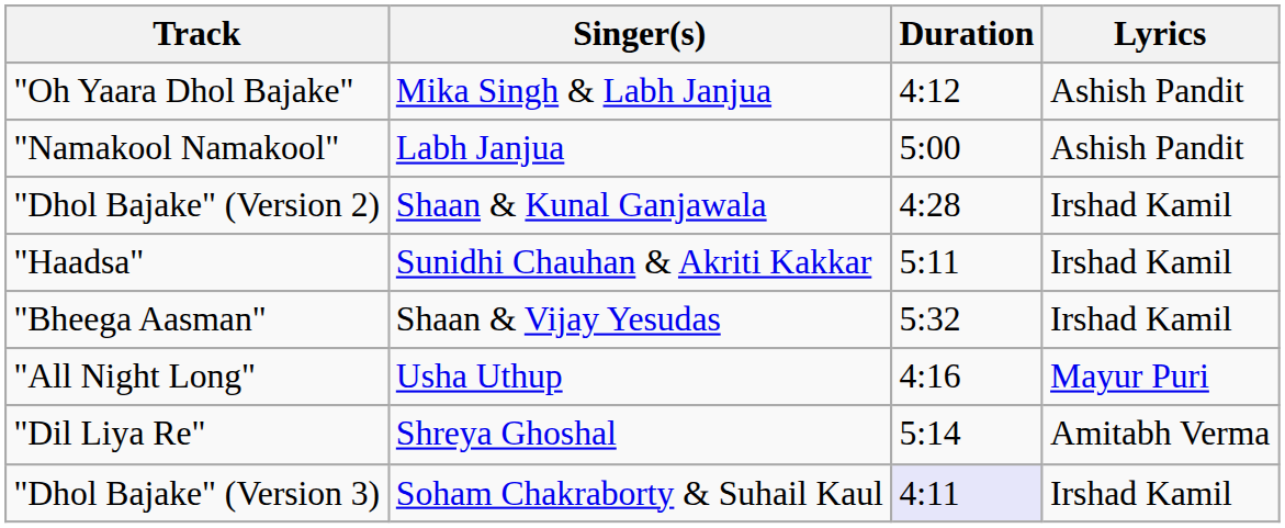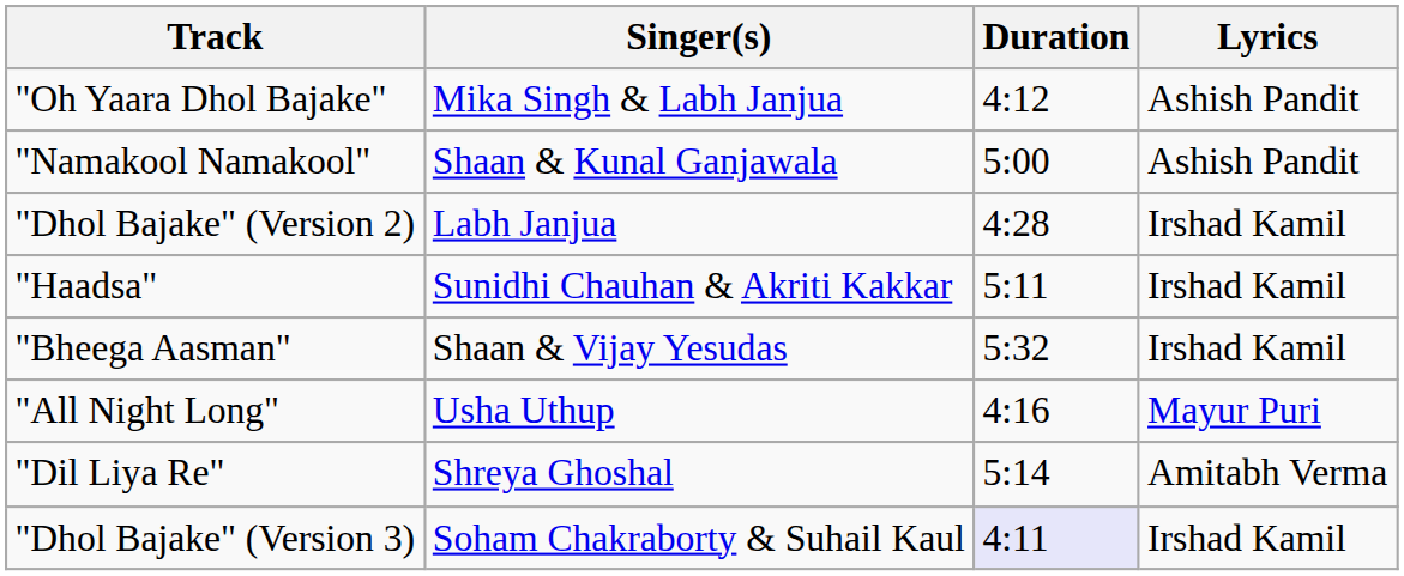 <table class="wikitable tracklist" style="font-size:95%;">
 <tr>
 <th>Track</th>
 <th>Singer(s)</th>
 <th>Duration</th>
 <th>Lyrics</th>
 </tr>
 <tr>
 <td>"Oh Yaara Dhol Bajake"</td>
 <td><a href='#'>Mika Singh</a> & <a href='#'>Labh Janjua</a></td>
 <td>4:12</td>
 <td>Ashish Pandit</td>
 </tr>
 <tr>
 <td>"Namakool Namakool"</td>
-<td><a href='#'>Labh Janjua</a></td>
+<td><a href='#'>Shaan</a> & <a href='#'>Kunal Ganjawala</a></td>
 <td>5:00</td>
 <td>Ashish Pandit</td>
 </tr>
 <tr>
 <td>"Dhol Bajake" (Version 2)</td>
-<td><a href='#'>Shaan</a> & <a href='#'>Kunal Ganjawala</a></td>
+<td><a href='#'>Labh Janjua</a></td>
 <td>4:28</td>
 <td>Irshad Kamil</td>
 </tr>
 <tr>
 <td>"Haadsa"</td>
 <td><a href='#'>Sunidhi Chauhan</a> & <a href='#'>Akriti Kakkar</a></td>
 <td>5:11</td>
 <td>Irshad Kamil</td>
 </tr>
 <tr>
 <td>"Bheega Aasman"</td>
 <td>Shaan & <a href='#'>Vijay Yesudas</a></td>
 <td>5:32</td>
 <td>Irshad Kamil</td>
 </tr>
 <tr>
 <td>"All Night Long"</td>
 <td><a href='#'>Usha Uthup</a></td>
 <td>4:16</td>
 <td><a href='#'>Mayur Puri</a></td>
 </tr>
 <tr>
 <td>"Dil Liya Re"</td>
 <td><a href='#'>Shreya Ghoshal</a></td>
 <td>5:14</td>
 <td>Amitabh Verma</td>
 </tr>
 <tr>
 <td>"Dhol Bajake" (Version 3)</td>
 <td><a href='#'>Soham Chakraborty</a> & Suhail Kaul</td>
 <td style="background: lavender;">4:11</td>
 <td>Irshad Kamil</td>
 </tr>
 </table>
